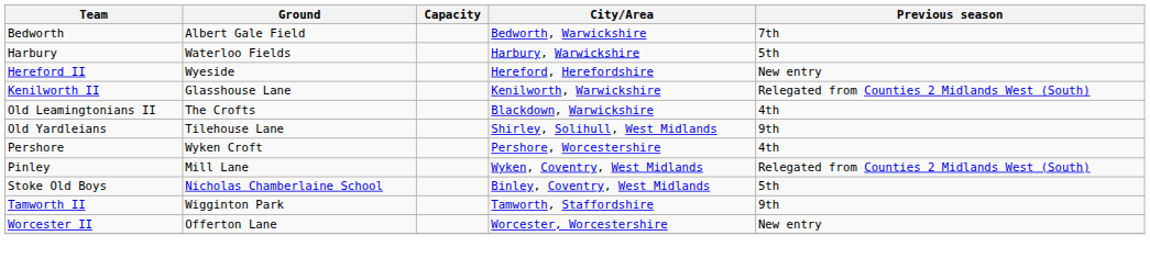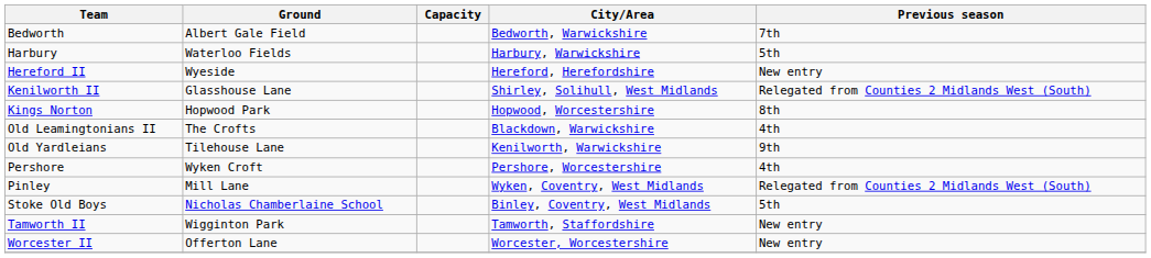 <table class="wikitable sortable" width=100%>
 <tr>
 <th>Team</th>
 <th>Ground</th>
 <th>Capacity</th>
 <th>City/Area</th>
 <th>Previous season</th>
 </tr>
 <tr>
 <td>Bedworth</td>
 <td>Albert Gale Field</td>
 <td></td>
 <td><a href='#'>Bedworth</a>, <a href='#'>Warwickshire</a></td>
 <td>7th</td>
 </tr>
 <tr>
 <td>Harbury</td>
 <td>Waterloo Fields</td>
 <td></td>
 <td><a href='#'>Harbury</a>, <a href='#'>Warwickshire</a></td>
 <td>5th</td>
 </tr>
 <tr>
 <td><a href='#'>Hereford II</a></td>
 <td>Wyeside</td>
 <td></td>
 <td><a href='#'>Hereford</a>, <a href='#'>Herefordshire</a></td>
 <td>New entry</td>
 </tr>
 <tr>
 <td><a href='#'>Kenilworth II</a></td>
 <td>Glasshouse Lane</td>
 <td></td>
-<td><a href='#'>Kenilworth</a>, <a href='#'>Warwickshire</a></td>
+<td><a href='#'>Shirley</a>, <a href='#'>Solihull</a>, <a href='#'>West Midlands</a></td>
 <td>Relegated from <a href='#'>Counties 2 Midlands West (South)</a></td>
+</tr>
+<tr>
+<td><a href='#'>Kings Norton</a></td>
+<td>Hopwood Park</td>
+<td></td>
+<td><a href='#'>Hopwood</a>, <a href='#'>Worcestershire</a></td>
+<td>8th</td>
 </tr>
 <tr>
 <td>Old Leamingtonians II</td>
 <td>The Crofts</td>
 <td></td>
 <td><a href='#'>Blackdown</a>, <a href='#'>Warwickshire</a></td>
 <td>4th</td>
 </tr>
 <tr>
 <td>Old Yardleians</td>
 <td>Tilehouse Lane</td>
 <td></td>
-<td><a href='#'>Shirley</a>, <a href='#'>Solihull</a>, <a href='#'>West Midlands</a></td>
+<td><a href='#'>Kenilworth</a>, <a href='#'>Warwickshire</a></td>
 <td>9th</td>
 </tr>
 <tr>
 <td>Pershore</td>
 <td>Wyken Croft</td>
 <td></td>
 <td><a href='#'>Pershore</a>, <a href='#'>Worcestershire</a></td>
 <td>4th</td>
 </tr>
 <tr>
 <td>Pinley</td>
 <td>Mill Lane</td>
 <td></td>
 <td><a href='#'>Wyken</a>, <a href='#'>Coventry</a>, <a href='#'>West Midlands</a></td>
 <td>Relegated from <a href='#'>Counties 2 Midlands West (South)</a></td>
 </tr>
 <tr>
 <td>Stoke Old Boys</td>
 <td><a href='#'>Nicholas Chamberlaine School</a></td>
 <td></td>
 <td><a href='#'>Binley</a>, <a href='#'>Coventry</a>, <a href='#'>West Midlands</a></td>
 <td>5th</td>
 </tr>
 <tr>
 <td><a href='#'>Tamworth II</a></td>
 <td>Wigginton Park</td>
 <td></td>
 <td><a href='#'>Tamworth</a>, <a href='#'>Staffordshire</a></td>
-<td>9th</td>
+<td>New entry</td>
 </tr>
 <tr>
 <td><a href='#'>Worcester II</a></td>
 <td>Offerton Lane</td>
 <td></td>
 <td><a href='#'>Worcester, Worcestershire</a></td>
 <td>New entry</td>
 </tr>
 <tr>
 </tr>
 </table>
